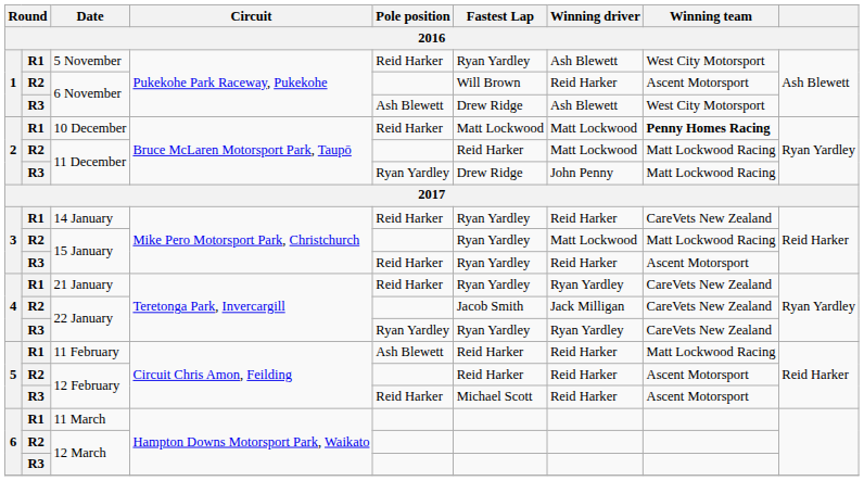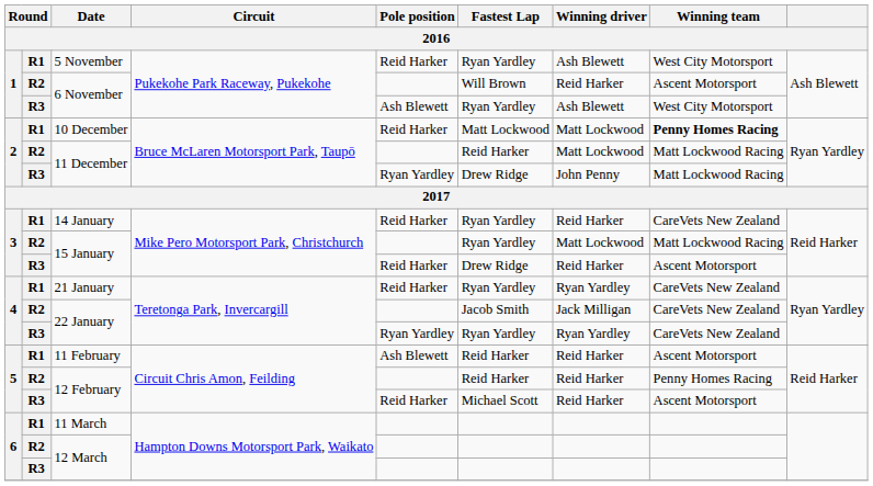 <table class="wikitable" style="font-size: 85%">
 <tr>
 <th colspan=2>Round</th>
 <th>Date</th>
 <th>Circuit</th>
 <th>Pole position</th>
 <th>Fastest Lap</th>
 <th>Winning driver</th>
 <th>Winning team</th>
 <th></th>
 </tr>
 <tr>
 <th align="center" colspan=9>2016</th>
 </tr>
 <tr>
 <th rowspan=3>1</th>
 <th>R1</th>
 <td>5 November</td>
 <td rowspan=3><a href='#'>Pukekohe Park Raceway</a>, <a href='#'>Pukekohe</a></td>
 <td> Reid Harker</td>
 <td> Ryan Yardley</td>
 <td> Ash Blewett</td>
 <td>West City Motorsport</td>
 <td rowspan=3> Ash Blewett</td>
 </tr>
 <tr>
 <th>R2</th>
 <td rowspan=2>6 November</td>
 <td></td>
 <td> Will Brown</td>
 <td> Reid Harker</td>
 <td>Ascent Motorsport</td>
 </tr>
 <tr>
 <th>R3</th>
 <td> Ash Blewett</td>
-<td> Drew Ridge</td>
+<td> Ryan Yardley</td>
 <td> Ash Blewett</td>
 <td>West City Motorsport</td>
 </tr>
 <tr>
 <th rowspan=3>2</th>
 <th>R1</th>
 <td>10 December</td>
 <td rowspan=3><a href='#'>Bruce McLaren Motorsport Park</a>, <a href='#'>Taupō</a></td>
 <td> Reid Harker</td>
 <td> Matt Lockwood</td>
 <td> Matt Lockwood</td>
 <td><strong>Penny Homes Racing</strong></td>
 <td rowspan=3> Ryan Yardley</td>
 </tr>
 <tr>
 <th>R2</th>
 <td rowspan=2>11 December</td>
 <td></td>
 <td> Reid Harker</td>
 <td> Matt Lockwood</td>
 <td>Matt Lockwood Racing</td>
 </tr>
 <tr>
 <th>R3</th>
 <td> Ryan Yardley</td>
 <td> Drew Ridge</td>
 <td> John Penny</td>
 <td>Matt Lockwood Racing</td>
 </tr>
 <tr>
 <th align="center" colspan=9>2017</th>
 </tr>
 <tr>
 <th rowspan=3>3</th>
 <th>R1</th>
 <td>14 January</td>
 <td rowspan=3><a href='#'>Mike Pero Motorsport Park</a>, <a href='#'>Christchurch</a></td>
 <td> Reid Harker</td>
 <td> Ryan Yardley</td>
 <td> Reid Harker</td>
 <td>CareVets New Zealand</td>
 <td rowspan=3> Reid Harker</td>
 </tr>
 <tr>
 <th>R2</th>
 <td rowspan=2>15 January</td>
 <td></td>
 <td> Ryan Yardley</td>
 <td> Matt Lockwood</td>
 <td>Matt Lockwood Racing</td>
 </tr>
 <tr>
 <th>R3</th>
 <td> Reid Harker</td>
-<td> Ryan Yardley</td>
+<td> Drew Ridge</td>
 <td> Reid Harker</td>
 <td>Ascent Motorsport</td>
 </tr>
 <tr>
 <th rowspan=3>4</th>
 <th>R1</th>
 <td>21 January</td>
 <td rowspan=3><a href='#'>Teretonga Park</a>, <a href='#'>Invercargill</a></td>
 <td> Reid Harker</td>
 <td> Ryan Yardley</td>
 <td> Ryan Yardley</td>
 <td>CareVets New Zealand</td>
 <td rowspan=3> Ryan Yardley</td>
 </tr>
 <tr>
 <th>R2</th>
 <td rowspan=2>22 January</td>
 <td></td>
 <td> Jacob Smith</td>
 <td> Jack Milligan</td>
 <td>CareVets New Zealand</td>
 </tr>
 <tr>
 <th>R3</th>
 <td> Ryan Yardley</td>
 <td> Ryan Yardley</td>
 <td> Ryan Yardley</td>
 <td>CareVets New Zealand</td>
 </tr>
 <tr>
 <th rowspan=3>5</th>
 <th>R1</th>
 <td>11 February</td>
 <td rowspan=3><a href='#'>Circuit Chris Amon</a>, <a href='#'>Feilding</a></td>
 <td> Ash Blewett</td>
 <td> Reid Harker</td>
 <td> Reid Harker</td>
-<td>Matt Lockwood Racing</td>
+<td>Ascent Motorsport</td>
 <td rowspan=3> Reid Harker</td>
 </tr>
 <tr>
 <th>R2</th>
 <td rowspan=2>12 February</td>
 <td></td>
 <td> Reid Harker</td>
 <td> Reid Harker</td>
-<td>Ascent Motorsport</td>
+<td>Penny Homes Racing</td>
 </tr>
 <tr>
 <th>R3</th>
 <td> Reid Harker</td>
 <td> Michael Scott</td>
 <td> Reid Harker</td>
 <td>Ascent Motorsport</td>
 </tr>
 <tr>
 <th rowspan=3>6</th>
 <th>R1</th>
 <td>11 March</td>
 <td rowspan=3><a href='#'>Hampton Downs Motorsport Park</a>, <a href='#'>Waikato</a></td>
 <td></td>
 <td></td>
 <td></td>
 <td></td>
 <td rowspan=3></td>
 </tr>
 <tr>
 <th>R2</th>
 <td rowspan=2>12 March</td>
 <td></td>
 <td></td>
 <td></td>
 <td></td>
 </tr>
 <tr>
 <th>R3</th>
 <td></td>
 <td></td>
 <td></td>
 <td></td>
 </tr>
 <tr>
 </tr>
 </table>
